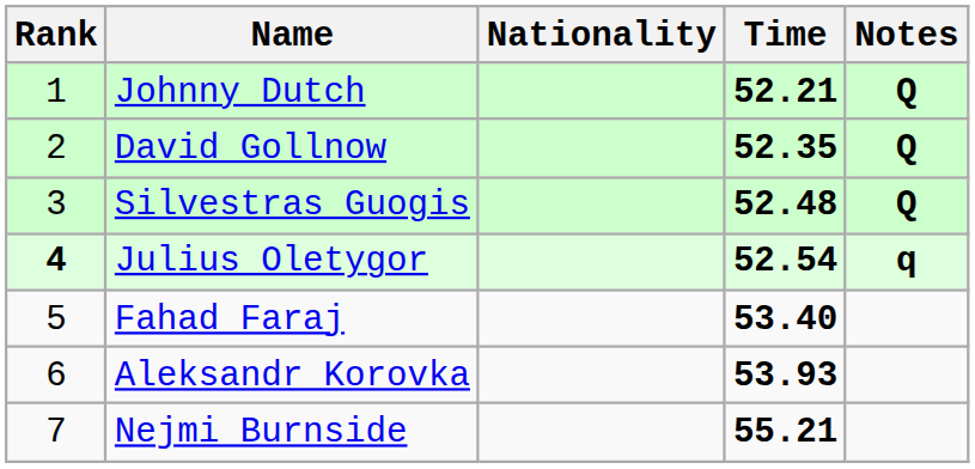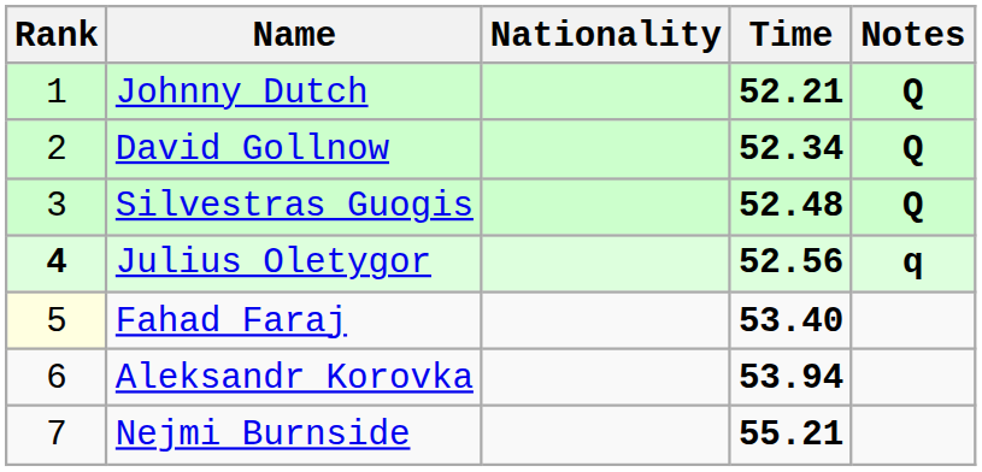 <table class="wikitable sortable" style="text-align:center">
 <tr>
 <th>Rank</th>
 <th>Name</th>
 <th>Nationality</th>
 <th>Time</th>
 <th>Notes</th>
 </tr>
 <tr bgcolor=ccffcc>
 <td>1</td>
 <td align=left><a href='#'>Johnny Dutch</a></td>
 <td align=left></td>
 <td><strong>52.21</strong></td>
 <td><strong>Q</strong></td>
 </tr>
 <tr bgcolor=ccffcc>
 <td>2</td>
 <td align=left><a href='#'>David Gollnow</a></td>
 <td align=left></td>
-<td><strong>52.35</strong></td>
+<td><strong>52.34</strong></td>
 <td><strong>Q</strong></td>
 </tr>
 <tr bgcolor=ccffcc>
 <td>3</td>
 <td align=left><a href='#'>Silvestras Guogis</a></td>
 <td align=left></td>
 <td><strong>52.48</strong></td>
 <td><strong>Q</strong></td>
 </tr>
 <tr bgcolor=ddffdd>
 <td><strong>4</strong></td>
 <td align=left><a href='#'>Julius Oletygor</a></td>
 <td align=left></td>
-<td><strong>52.54</strong></td>
+<td><strong>52.56</strong></td>
 <td><strong>q</strong></td>
 </tr>
 <tr>
-<td>5</td>
+<td style="background: lightyellow;">5</td>
 <td align=left><a href='#'>Fahad Faraj</a></td>
 <td align=left></td>
 <td><strong>53.40</strong></td>
 <td></td>
 </tr>
 <tr>
 <td>6</td>
 <td align=left><a href='#'>Aleksandr Korovka</a></td>
 <td align=left></td>
-<td><strong>53.93</strong></td>
+<td><strong>53.94</strong></td>
 <td></td>
 </tr>
 <tr>
 <td>7</td>
 <td align=left><a href='#'>Nejmi Burnside</a></td>
 <td align=left></td>
 <td><strong>55.21</strong></td>
 <td></td>
 </tr>
 </table>
